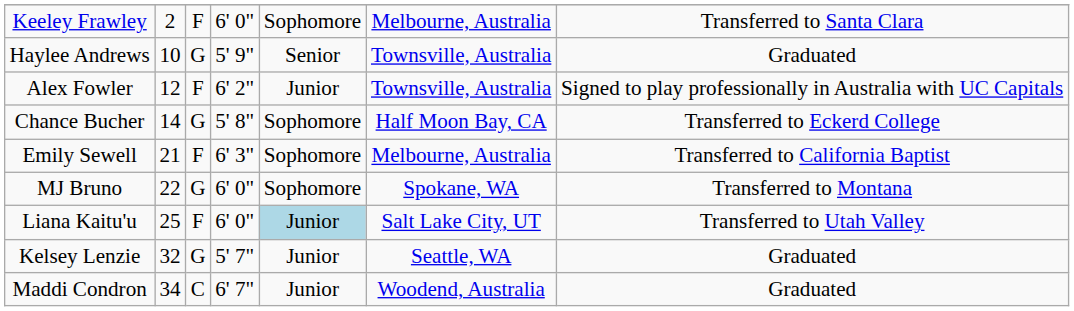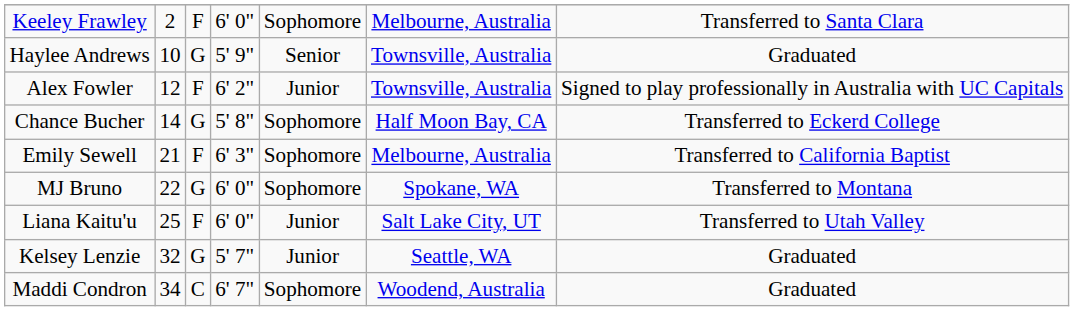 <table class="wikitable sortable" style="text-align: center">
 <tr align=center>
 </tr>
 <tr>
 <td><a href='#'>Keeley Frawley</a></td>
 <td>2</td>
 <td>F</td>
 <td>6' 0"</td>
 <td>Sophomore</td>
 <td><a href='#'>Melbourne, Australia</a></td>
 <td>Transferred to <a href='#'>Santa Clara</a></td>
 </tr>
 <tr>
 <td>Haylee Andrews</td>
 <td>10</td>
 <td>G</td>
 <td>5' 9"</td>
 <td>Senior</td>
 <td><a href='#'>Townsville, Australia</a></td>
 <td>Graduated</td>
 </tr>
 <tr>
 <td>Alex Fowler</td>
 <td>12</td>
 <td>F</td>
 <td>6' 2"</td>
 <td>Junior</td>
 <td><a href='#'>Townsville, Australia</a></td>
 <td>Signed to play professionally in Australia with <a href='#'>UC Capitals</a></td>
 </tr>
 <tr>
 <td>Chance Bucher</td>
 <td>14</td>
 <td>G</td>
 <td>5' 8"</td>
 <td>Sophomore</td>
 <td><a href='#'>Half Moon Bay, CA</a></td>
 <td>Transferred to <a href='#'>Eckerd College</a></td>
 </tr>
 <tr>
 <td>Emily Sewell</td>
 <td>21</td>
 <td>F</td>
 <td>6' 3"</td>
 <td>Sophomore</td>
 <td><a href='#'>Melbourne, Australia</a></td>
 <td>Transferred to <a href='#'>California Baptist</a></td>
 </tr>
 <tr>
 <td>MJ Bruno</td>
 <td>22</td>
 <td>G</td>
 <td>6' 0"</td>
 <td>Sophomore</td>
 <td><a href='#'>Spokane, WA</a></td>
 <td>Transferred to <a href='#'>Montana</a></td>
 </tr>
 <tr>
 <td>Liana Kaitu'u</td>
 <td>25</td>
 <td>F</td>
 <td>6' 0"</td>
-<td style="background: lightblue;"> Junior</td>
+<td> Junior</td>
 <td><a href='#'>Salt Lake City, UT</a></td>
 <td>Transferred to <a href='#'>Utah Valley</a></td>
 </tr>
 <tr>
 <td>Kelsey Lenzie</td>
 <td>32</td>
 <td>G</td>
 <td>5' 7"</td>
 <td>Junior</td>
 <td><a href='#'>Seattle, WA</a></td>
 <td>Graduated</td>
 </tr>
 <tr>
 <td>Maddi Condron</td>
 <td>34</td>
 <td>C</td>
 <td>6' 7"</td>
-<td>Junior</td>
+<td>Sophomore</td>
 <td><a href='#'>Woodend, Australia</a></td>
 <td>Graduated</td>
 </tr>
 </table>
